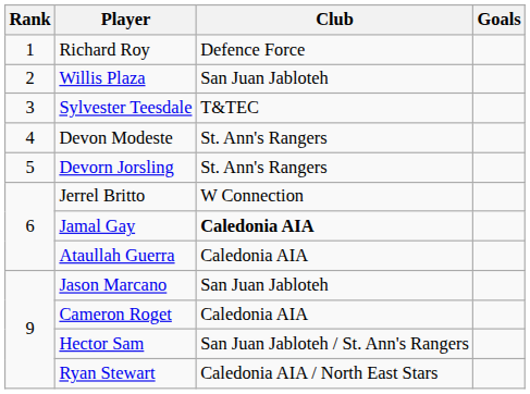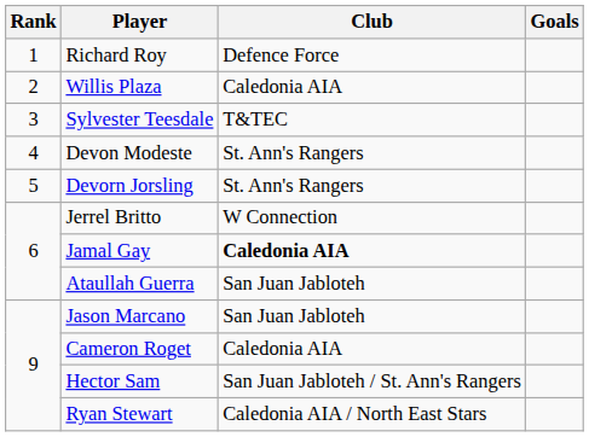 <table class="wikitable" style="font-size:90%;">
 <tr>
 <th>Rank</th>
 <th>Player</th>
 <th>Club</th>
 <th>Goals</th>
 </tr>
 <tr>
 <td rowspan=1 style="text-align:center;">1</td>
 <td> Richard Roy</td>
 <td>Defence Force</td>
 <td></td>
 </tr>
 <tr>
 <td rowspan=1 style="text-align:center;">2</td>
 <td> <a href='#'>Willis Plaza</a></td>
-<td>San Juan Jabloteh</td>
+<td>Caledonia AIA</td>
 <td></td>
 </tr>
 <tr>
 <td rowspan=1 style="text-align:center;">3</td>
 <td> <a href='#'>Sylvester Teesdale</a></td>
 <td>T&TEC</td>
 <td></td>
 </tr>
 <tr>
 <td rowspan=1 style="text-align:center;">4</td>
 <td> Devon Modeste</td>
 <td>St. Ann's Rangers</td>
 <td></td>
 </tr>
 <tr>
 <td rowspan=1 style="text-align:center;">5</td>
 <td> <a href='#'>Devorn Jorsling</a></td>
 <td>St. Ann's Rangers</td>
 <td></td>
 </tr>
 <tr>
 <td rowspan=3 style="text-align:center;">6</td>
 <td> Jerrel Britto</td>
 <td>W Connection</td>
 <td></td>
 </tr>
 <tr>
 <td> <a href='#'>Jamal Gay</a></td>
 <td><strong>Caledonia AIA</strong></td>
 <td></td>
 </tr>
 <tr>
 <td> <a href='#'>Ataullah Guerra</a></td>
-<td>Caledonia AIA</td>
+<td>San Juan Jabloteh</td>
 <td></td>
 </tr>
 <tr>
 <td rowspan=4 style="text-align:center;">9</td>
 <td> <a href='#'>Jason Marcano</a></td>
 <td>San Juan Jabloteh</td>
 <td></td>
 </tr>
 <tr>
 <td> <a href='#'>Cameron Roget</a></td>
 <td>Caledonia AIA</td>
 <td></td>
 </tr>
 <tr>
 <td> <a href='#'>Hector Sam</a></td>
 <td>San Juan Jabloteh / St. Ann's Rangers</td>
 <td></td>
 </tr>
 <tr>
 <td> <a href='#'>Ryan Stewart</a></td>
 <td>Caledonia AIA / North East Stars</td>
 <td></td>
 </tr>
 </table>
